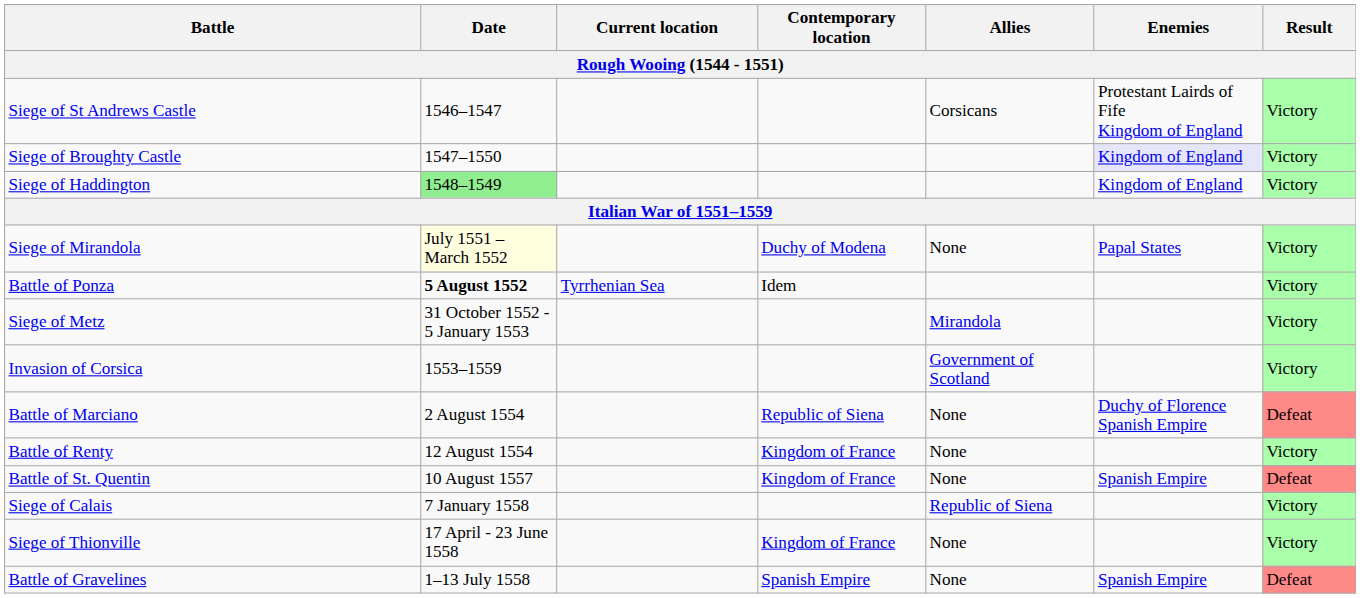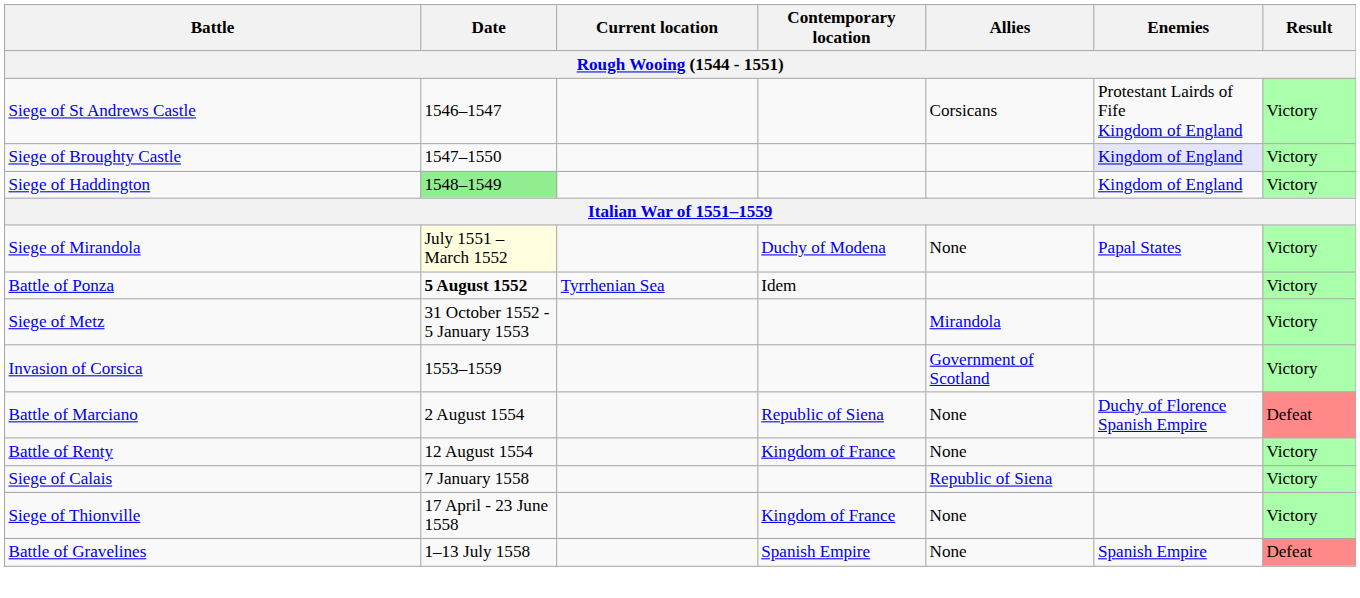 <table class="wikitable sortable" style="width:100%;">
 <tr>
 <th>Battle</th>
 <th style="width:120px;">Date</th>
 <th style="width:180px;">Current location</th>
 <th style="width:150px;">Contemporary location</th>
 <th style="width:150px;">Allies</th>
 <th style="width:150px;">Enemies</th>
 <th style="width:80px;">Result</th>
 </tr>
 <tr>
 <th colspan="7"><a href='#'>Rough Wooing</a> (1544 - 1551)</th>
 </tr>
 <tr>
 <td><a href='#'>Siege of St Andrews Castle</a></td>
 <td>1546–1547</td>
 <td></td>
 <td></td>
 <td>Corsicans</td>
 <td> Protestant Lairds of Fife <br>  <a href='#'>Kingdom of England</a></td>
 <td style="background:#AFA">Victory</td>
 </tr>
 <tr>
 <td><a href='#'>Siege of Broughty Castle</a></td>
 <td>1547–1550</td>
 <td></td>
 <td></td>
 <td></td>
 <td style="background: lavender;"> <a href='#'>Kingdom of England</a></td>
 <td style="background:#AFA">Victory</td>
 </tr>
 <tr>
 <td><a href='#'>Siege of Haddington</a></td>
 <td style="background: lightgreen;">1548–1549</td>
 <td></td>
 <td></td>
 <td></td>
 <td> <a href='#'>Kingdom of England</a></td>
 <td style="background:#AFA">Victory</td>
 </tr>
 <tr>
 <th colspan="7"><a href='#'>Italian War of 1551–1559</a></th>
 </tr>
 <tr>
 <td><a href='#'>Siege of Mirandola</a></td>
 <td style="background: lightyellow;">July 1551 – March 1552</td>
 <td></td>
 <td> <a href='#'>Duchy of Modena</a></td>
 <td>None</td>
 <td> <a href='#'>Papal States</a></td>
 <td style="background:#AFA">Victory</td>
 </tr>
 <tr>
 <td><a href='#'>Battle of Ponza</a></td>
 <td><strong>5 August 1552</strong></td>
 <td><a href='#'>Tyrrhenian Sea</a></td>
 <td>Idem</td>
 <td></td>
 <td></td>
 <td style="background:#AFA">Victory</td>
 </tr>
 <tr>
 <td><a href='#'>Siege of Metz</a></td>
 <td>31 October 1552 - 5 January 1553</td>
 <td></td>
 <td></td>
 <td><a href='#'>Mirandola</a></td>
 <td></td>
 <td style="background:#AFA">Victory</td>
 </tr>
 <tr>
 <td><a href='#'>Invasion of Corsica</a></td>
 <td>1553–1559</td>
 <td></td>
 <td></td>
 <td> <a href='#'>Government of Scotland</a></td>
 <td></td>
 <td style="background:#AFA">Victory</td>
 </tr>
 <tr>
 <td><a href='#'>Battle of Marciano</a></td>
 <td>2 August 1554</td>
 <td></td>
 <td> <a href='#'>Republic of Siena</a></td>
 <td>None</td>
 <td> <a href='#'>Duchy of Florence</a> <a href='#'>Spanish Empire</a></td>
 <td style="background:#F88">Defeat</td>
 </tr>
 <tr>
 <td><a href='#'>Battle of Renty</a></td>
 <td>12 August 1554</td>
 <td></td>
 <td> <a href='#'>Kingdom of France</a></td>
 <td>None</td>
 <td></td>
 <td style="background:#AFA">Victory</td>
 </tr>
 <tr>
-<td><a href='#'>Battle of St. Quentin</a></td>
-<td>10 August 1557</td>
-<td></td>
-<td> <a href='#'>Kingdom of France</a></td>
-<td>None</td>
-<td> <a href='#'>Spanish Empire</a></td>
-<td style="background:#F88">Defeat</td>
-</tr>
-<tr>
 <td><a href='#'>Siege of Calais</a></td>
 <td>7 January 1558</td>
 <td></td>
 <td></td>
 <td> <a href='#'>Republic of Siena</a></td>
 <td></td>
 <td style="background:#AFA">Victory</td>
 </tr>
 <tr>
 <td><a href='#'>Siege of Thionville</a></td>
 <td>17 April - 23 June 1558</td>
 <td></td>
 <td> <a href='#'>Kingdom of France</a></td>
 <td>None</td>
 <td></td>
 <td style="background:#AFA">Victory</td>
 </tr>
 <tr>
 <td><a href='#'>Battle of Gravelines</a></td>
 <td>1–13 July 1558</td>
 <td></td>
 <td> <a href='#'>Spanish Empire</a></td>
 <td>None</td>
 <td> <a href='#'>Spanish Empire</a></td>
 <td style="background:#F88">Defeat</td>
 </tr>
 </table>
